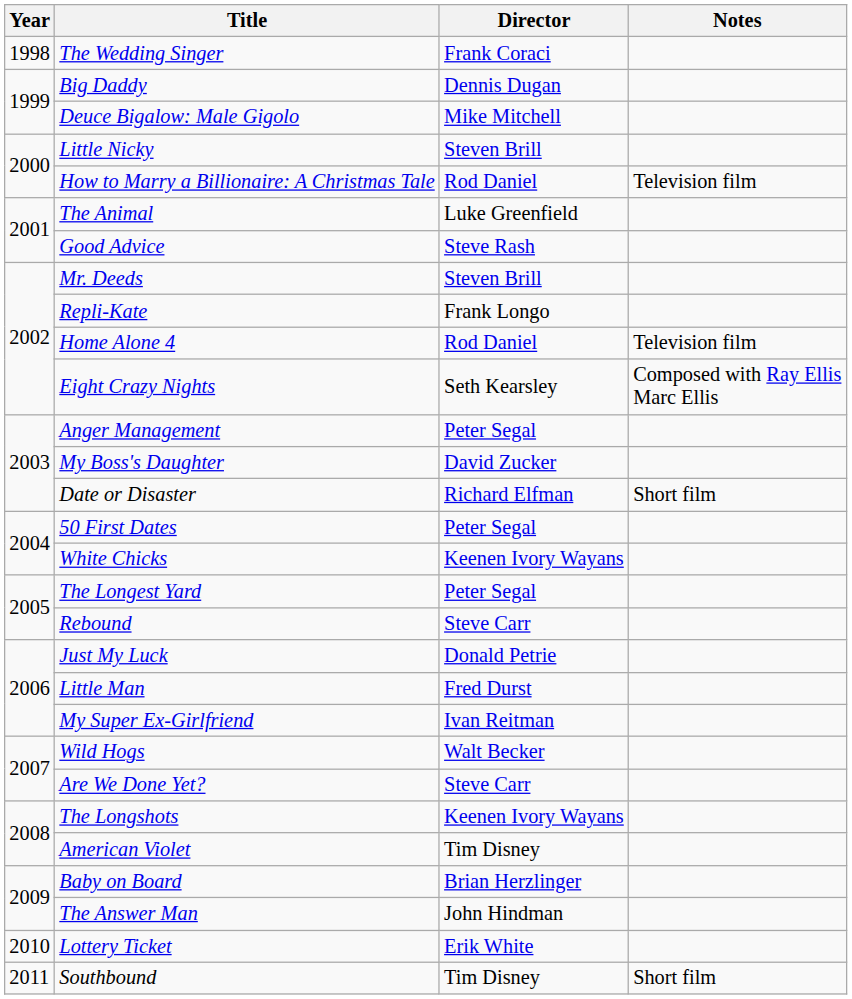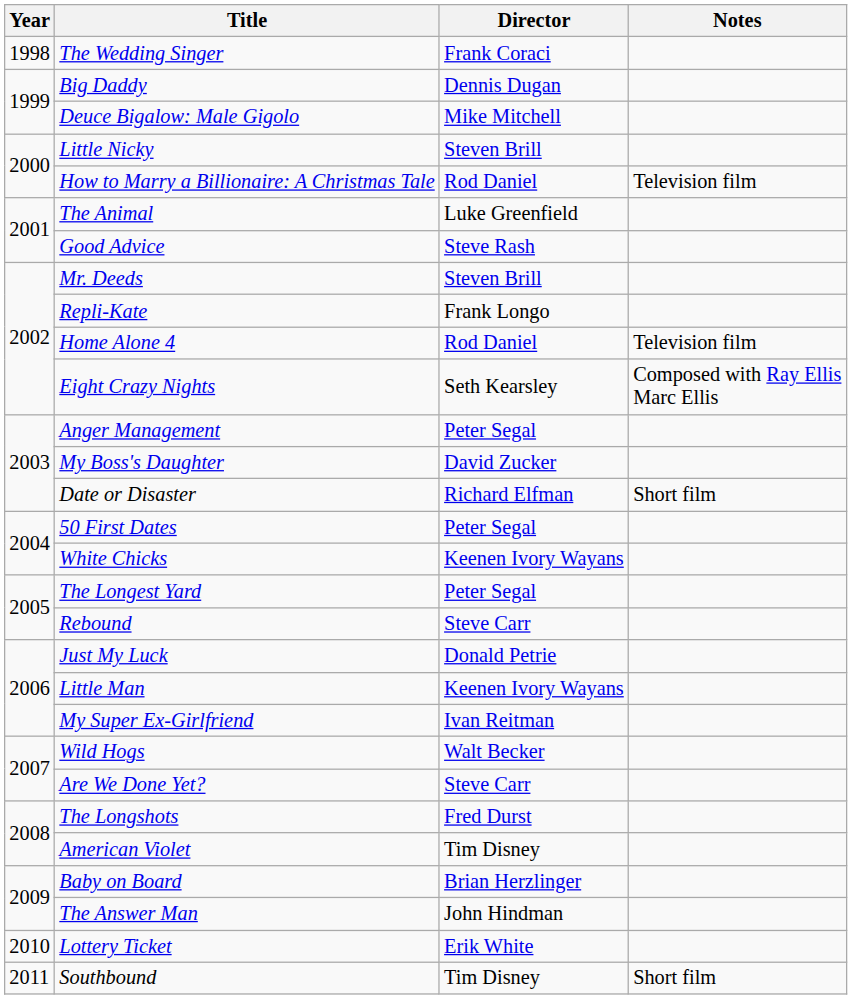 <table class="wikitable sortable">
 <tr>
 <th>Year</th>
 <th>Title</th>
 <th>Director</th>
 <th>Notes</th>
 </tr>
 <tr>
 <td>1998</td>
 <td><em><a href='#'>The Wedding Singer</a></em></td>
 <td><a href='#'>Frank Coraci</a></td>
 <td></td>
 </tr>
 <tr>
 <td rowspan=2>1999</td>
 <td><em><a href='#'>Big Daddy</a></em></td>
 <td><a href='#'>Dennis Dugan</a></td>
 <td></td>
 </tr>
 <tr>
 <td><em><a href='#'>Deuce Bigalow: Male Gigolo</a></em></td>
 <td><a href='#'>Mike Mitchell</a></td>
 <td></td>
 </tr>
 <tr>
 <td rowspan=2>2000</td>
 <td><em><a href='#'>Little Nicky</a></em></td>
 <td><a href='#'>Steven Brill</a></td>
 <td></td>
 </tr>
 <tr>
 <td><em><a href='#'>How to Marry a Billionaire: A Christmas Tale</a></em></td>
 <td><a href='#'>Rod Daniel</a></td>
 <td>Television film</td>
 </tr>
 <tr>
 <td rowspan=2>2001</td>
 <td><em><a href='#'>The Animal</a></em></td>
 <td>Luke Greenfield</td>
 <td></td>
 </tr>
 <tr>
 <td><em><a href='#'>Good Advice</a></em></td>
 <td><a href='#'>Steve Rash</a></td>
 <td></td>
 </tr>
 <tr>
 <td rowspan=4>2002</td>
 <td><em><a href='#'>Mr. Deeds</a></em></td>
 <td><a href='#'>Steven Brill</a></td>
 <td></td>
 </tr>
 <tr>
 <td><em><a href='#'>Repli-Kate</a></em></td>
 <td>Frank Longo</td>
 <td></td>
 </tr>
 <tr>
 <td><em><a href='#'>Home Alone 4</a></em></td>
 <td><a href='#'>Rod Daniel</a></td>
 <td>Television film</td>
 </tr>
 <tr>
 <td><em><a href='#'>Eight Crazy Nights</a></em></td>
 <td>Seth Kearsley</td>
 <td>Composed with <a href='#'>Ray Ellis</a> <br> Marc Ellis</td>
 </tr>
 <tr>
 <td rowspan=3>2003</td>
 <td><em><a href='#'>Anger Management</a></em></td>
 <td><a href='#'>Peter Segal</a></td>
 <td></td>
 </tr>
 <tr>
 <td><em><a href='#'>My Boss's Daughter</a></em></td>
 <td><a href='#'>David Zucker</a></td>
 <td></td>
 </tr>
 <tr>
 <td><em>Date or Disaster</em></td>
 <td><a href='#'>Richard Elfman</a></td>
 <td>Short film</td>
 </tr>
 <tr>
 <td rowspan=2>2004</td>
 <td><em><a href='#'>50 First Dates</a></em></td>
 <td><a href='#'>Peter Segal</a></td>
 <td></td>
 </tr>
 <tr>
 <td><em><a href='#'>White Chicks</a></em></td>
 <td><a href='#'>Keenen Ivory Wayans</a></td>
 <td></td>
 </tr>
 <tr>
 <td rowspan=2>2005</td>
 <td><em><a href='#'>The Longest Yard</a></em></td>
 <td><a href='#'>Peter Segal</a></td>
 <td></td>
 </tr>
 <tr>
 <td><em><a href='#'>Rebound</a></em></td>
 <td><a href='#'>Steve Carr</a></td>
 <td></td>
 </tr>
 <tr>
 <td rowspan=3>2006</td>
 <td><em><a href='#'>Just My Luck</a></em></td>
 <td><a href='#'>Donald Petrie</a></td>
 <td></td>
 </tr>
 <tr>
 <td><em><a href='#'>Little Man</a></em></td>
-<td><a href='#'>Fred Durst</a></td>
+<td><a href='#'>Keenen Ivory Wayans</a></td>
 <td></td>
 </tr>
 <tr>
 <td><em><a href='#'>My Super Ex-Girlfriend</a></em></td>
 <td><a href='#'>Ivan Reitman</a></td>
 <td></td>
 </tr>
 <tr>
 <td rowspan=2>2007</td>
 <td><em><a href='#'>Wild Hogs</a></em></td>
 <td><a href='#'>Walt Becker</a></td>
 <td></td>
 </tr>
 <tr>
 <td><em><a href='#'>Are We Done Yet?</a></em></td>
 <td><a href='#'>Steve Carr</a></td>
 <td></td>
 </tr>
 <tr>
 <td rowspan=2>2008</td>
 <td><em><a href='#'>The Longshots</a></em></td>
-<td><a href='#'>Keenen Ivory Wayans</a></td>
+<td><a href='#'>Fred Durst</a></td>
 <td></td>
 </tr>
 <tr>
 <td><em><a href='#'>American Violet</a></em></td>
 <td>Tim Disney</td>
 <td></td>
 </tr>
 <tr>
 <td rowspan=2>2009</td>
 <td><em><a href='#'>Baby on Board</a></em></td>
 <td><a href='#'>Brian Herzlinger</a></td>
 <td></td>
 </tr>
 <tr>
 <td><em><a href='#'>The Answer Man</a></em></td>
 <td>John Hindman</td>
 <td></td>
 </tr>
 <tr>
 <td>2010</td>
 <td><em><a href='#'>Lottery Ticket</a></em></td>
 <td><a href='#'>Erik White</a></td>
 <td></td>
 </tr>
 <tr>
 <td>2011</td>
 <td><em>Southbound</em></td>
 <td>Tim Disney</td>
 <td>Short film</td>
 </tr>
 </table>
